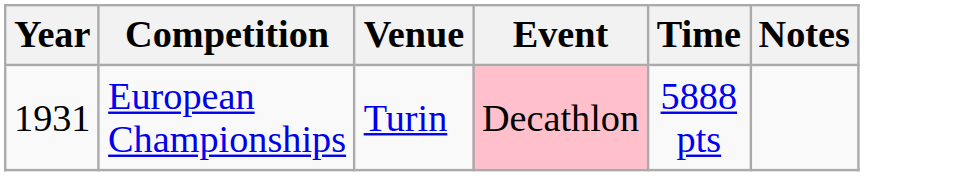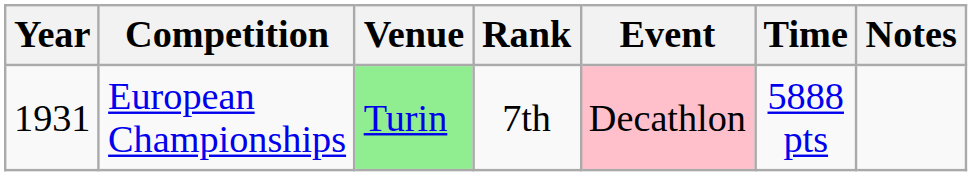 <table class="wikitable" width=55% style="font-size:100%; text-align:center;">
 <tr>
 <th>Year</th>
 <th>Competition</th>
 <th>Venue</th>
+<th>Rank</th>
 <th>Event</th>
 <th>Time</th>
 <th>Notes</th>
 </tr>
 <tr>
 <td rowspan=1>1931</td>
 <td rowspan=1 align=left><a href='#'>European Championships</a></td>
-<td rowspan=1 align=left> <a href='#'>Turin</a></td>
+<td rowspan=1 align=left style="background: lightgreen;"> <a href='#'>Turin</a></td>
+<td>7th</td>
 <td style="background: pink;">Decathlon</td>
 <td><a href='#'>5888 pts</a></td>
 <td></td>
 </tr>
 </table>
